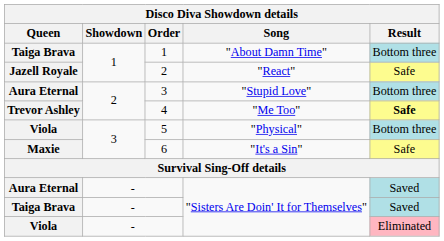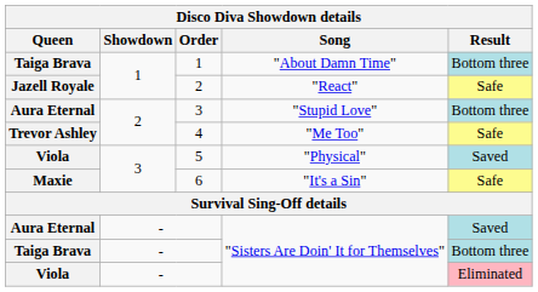 <table class="wikitable plainrowheaders" style="text-align:center;">
 <tr>
 <th colspan="5"><strong>Disco Diva Showdown details</strong></th>
 </tr>
 <tr>
 <th scope="col">Queen</th>
 <th>Showdown</th>
 <th scope="col">Order</th>
 <th scope="col">Song</th>
 <th scope="col">Result</th>
 </tr>
 <tr>
 <th>Taiga Brava</th>
 <td rowspan="2">1</td>
 <td>1</td>
 <td>"<a href='#'>About Damn Time</a>"</td>
 <td style="background:#B0E0E6;">Bottom three</td>
 </tr>
 <tr>
 <th>Jazell Royale</th>
 <td>2</td>
 <td>"<a href='#'>React</a>"</td>
 <td style="background:#FDFC8F;">Safe</td>
 </tr>
 <tr>
 <th>Aura Eternal</th>
 <td rowspan="2">2</td>
 <td>3</td>
 <td>"<a href='#'>Stupid Love</a>"</td>
 <td style="background:#B0E0E6;">Bottom three</td>
 </tr>
 <tr>
 <th>Trevor Ashley</th>
 <td>4</td>
 <td>"<a href='#'>Me Too</a>"</td>
-<td style="background:#FDFC8F;"><strong>Safe</strong></td>
+<td style="background:#FDFC8F;">Safe</td>
 </tr>
 <tr>
 <th>Viola</th>
 <td rowspan="2">3</td>
 <td>5</td>
 <td>"<a href='#'>Physical</a>"</td>
-<td style="background:#B0E0E6;">Bottom three</td>
+<td style="background:#B0E0E6;">Saved</td>
 </tr>
 <tr>
 <th>Maxie</th>
 <td>6</td>
 <td>"<a href='#'>It's a Sin</a>"</td>
 <td style="background:#FDFC8F;">Safe</td>
 </tr>
 <tr>
 <th colspan="5"><strong>Survival Sing-Off details</strong></th>
 </tr>
 <tr>
 <th>Aura Eternal</th>
 <td colspan="2">-</td>
 <td rowspan="3">"<a href='#'>Sisters Are Doin' It for Themselves</a>"</td>
 <td style="background:#B0E0E6;">Saved</td>
 </tr>
 <tr>
 <th>Taiga Brava</th>
 <td colspan="2">-</td>
-<td style="background:#B0E0E6;">Saved</td>
+<td style="background:#B0E0E6;">Bottom three</td>
 </tr>
 <tr>
 <th>Viola</th>
 <td colspan="2">-</td>
 <td style="background:lightpink;">Eliminated</td>
 </tr>
 </table>
